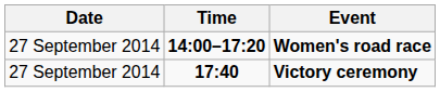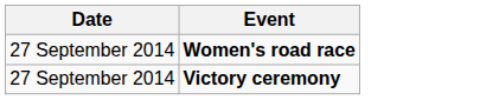 <table class="wikitable">
 <tr>
 <th>Date</th>
-<th>Time</th>
 <th>Event</th>
 </tr>
 <tr>
 <td>27 September 2014</td>
-<td><strong>14:00–17:20</strong></td>
 <td><strong>Women's road race</strong></td>
 </tr>
 <tr>
 <td>27 September 2014</td>
-<td align=center><strong>17:40</strong></td>
 <td><strong>Victory ceremony</strong></td>
 </tr>
 </table>
